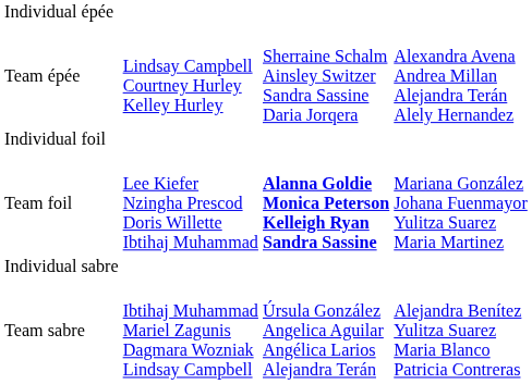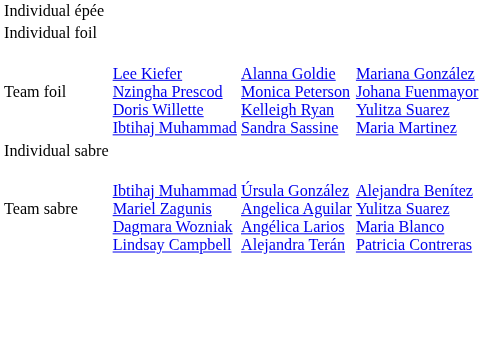 <table>
 <tr>
 <td rowspan=2>Individual épée <br></td>
 <td rowspan=2></td>
 <td rowspan=2></td>
 <td></td>
 </tr>
 <tr>
 <td></td>
-</tr>
-<tr>
-<td>Team épée <br></td>
-<td><br><a href='#'>Lindsay Campbell</a><br><a href='#'>Courtney Hurley</a><br><a href='#'>Kelley Hurley</a></td>
-<td><br><a href='#'>Sherraine Schalm</a><br><a href='#'>Ainsley Switzer</a><br><a href='#'>Sandra Sassine</a><br><a href='#'>Daria Jorqera</a></td>
-<td><br><a href='#'>Alexandra Avena</a><br><a href='#'>Andrea Millan</a><br><a href='#'>Alejandra Terán</a><br><a href='#'>Alely Hernandez</a></td>
 </tr>
 <tr>
 <td rowspan=2>Individual foil <br></td>
 <td rowspan=2></td>
 <td rowspan=2></td>
 <td></td>
 </tr>
 <tr>
 <td></td>
 </tr>
 <tr>
 <td>Team foil <br></td>
 <td><br><a href='#'>Lee Kiefer</a><br><a href='#'>Nzingha Prescod</a><br><a href='#'>Doris Willette</a><br><a href='#'>Ibtihaj Muhammad</a></td>
-<td><strong><br><a href='#'>Alanna Goldie</a><br><a href='#'>Monica Peterson</a><br><a href='#'>Kelleigh Ryan</a><br><a href='#'>Sandra Sassine</a></strong></td>
+<td><br><a href='#'>Alanna Goldie</a><br><a href='#'>Monica Peterson</a><br><a href='#'>Kelleigh Ryan</a><br><a href='#'>Sandra Sassine</a></td>
 <td><br><a href='#'>Mariana González</a><br><a href='#'>Johana Fuenmayor</a><br><a href='#'>Yulitza Suarez</a><br><a href='#'>Maria Martinez</a></td>
 </tr>
 <tr>
 <td rowspan=2>Individual sabre <br></td>
 <td rowspan=2></td>
 <td rowspan=2></td>
 <td></td>
 </tr>
 <tr>
 <td></td>
 </tr>
 <tr>
 <td>Team sabre <br></td>
 <td><br><a href='#'>Ibtihaj Muhammad</a><br><a href='#'>Mariel Zagunis</a><br><a href='#'>Dagmara Wozniak</a><br><a href='#'>Lindsay Campbell</a></td>
 <td><br><a href='#'>Úrsula González</a><br><a href='#'>Angelica Aguilar</a><br><a href='#'>Angélica Larios</a><br><a href='#'>Alejandra Terán</a></td>
 <td><br><a href='#'>Alejandra Benítez</a><br><a href='#'>Yulitza Suarez</a><br><a href='#'>Maria Blanco</a><br><a href='#'>Patricia Contreras</a></td>
 </tr>
 </table>
